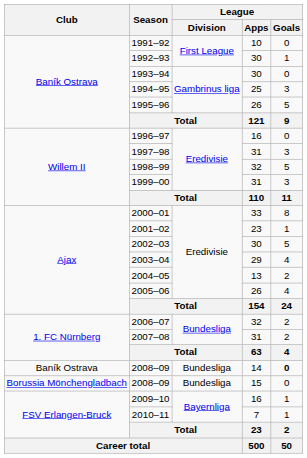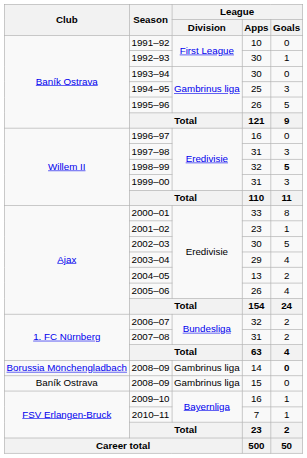 <table class="wikitable" style="text-align:center">
 <tr>
 <th rowspan="2">Club</th>
 <th rowspan="2">Season</th>
 <th colspan="3">League</th>
 </tr>
 <tr>
 <th>Division</th>
 <th>Apps</th>
 <th>Goals</th>
 </tr>
 <tr>
 <td rowspan="6"><a href='#'>Baník Ostrava</a></td>
 <td>1991–92</td>
 <td rowspan="2"><a href='#'>First League</a></td>
 <td>10</td>
 <td>0</td>
 </tr>
 <tr>
 <td>1992–93</td>
 <td>30</td>
 <td>1</td>
 </tr>
 <tr>
 <td>1993–94</td>
 <td rowspan="3"><a href='#'>Gambrinus liga</a></td>
 <td>30</td>
 <td>0</td>
 </tr>
 <tr>
 <td>1994–95</td>
 <td>25</td>
 <td>3</td>
 </tr>
 <tr>
 <td>1995–96</td>
 <td>26</td>
 <td>5</td>
 </tr>
 <tr>
 <th colspan="2">Total</th>
 <th>121</th>
 <th>9</th>
 </tr>
 <tr>
 <td rowspan="5"><a href='#'>Willem II</a></td>
 <td>1996–97</td>
 <td rowspan="4"><a href='#'>Eredivisie</a></td>
 <td>16</td>
 <td>0</td>
 </tr>
 <tr>
 <td>1997–98</td>
 <td>31</td>
 <td>3</td>
 </tr>
 <tr>
 <td>1998–99</td>
 <td>32</td>
-<td>5</td>
+<td><strong>5</strong></td>
 </tr>
 <tr>
 <td>1999–00</td>
 <td>31</td>
 <td>3</td>
 </tr>
 <tr>
 <th colspan="2">Total</th>
 <th>110</th>
 <th>11</th>
 </tr>
 <tr>
 <td rowspan="7"><a href='#'>Ajax</a></td>
 <td>2000–01</td>
 <td rowspan="6">Eredivisie</td>
 <td>33</td>
 <td>8</td>
 </tr>
 <tr>
 <td>2001–02</td>
 <td>23</td>
 <td>1</td>
 </tr>
 <tr>
 <td>2002–03</td>
 <td>30</td>
 <td>5</td>
 </tr>
 <tr>
 <td>2003–04</td>
 <td>29</td>
 <td>4</td>
 </tr>
 <tr>
 <td>2004–05</td>
 <td>13</td>
 <td>2</td>
 </tr>
 <tr>
 <td>2005–06</td>
 <td>26</td>
 <td>4</td>
 </tr>
 <tr>
 <th colspan="2">Total</th>
 <th>154</th>
 <th>24</th>
 </tr>
 <tr>
 <td rowspan="3"><a href='#'>1. FC Nürnberg</a></td>
 <td>2006–07</td>
 <td rowspan="2"><a href='#'>Bundesliga</a></td>
 <td>32</td>
 <td>2</td>
 </tr>
 <tr>
 <td>2007–08</td>
 <td>31</td>
 <td>2</td>
 </tr>
 <tr>
 <th colspan="2">Total</th>
 <th>63</th>
 <th>4</th>
 </tr>
 <tr>
-<td>Baník Ostrava</td>
+<td><a href='#'>Borussia Mönchengladbach</a></td>
 <td>2008–09</td>
-<td>Bundesliga</td>
+<td>Gambrinus liga</td>
 <td>14</td>
 <td><strong>0</strong></td>
 </tr>
 <tr>
-<td><a href='#'>Borussia Mönchengladbach</a></td>
+<td>Baník Ostrava</td>
 <td>2008–09</td>
-<td>Bundesliga</td>
+<td>Gambrinus liga</td>
 <td>15</td>
 <td>0</td>
 </tr>
 <tr>
 <td rowspan="3"><a href='#'>FSV Erlangen-Bruck</a></td>
 <td>2009–10</td>
 <td rowspan="2"><a href='#'>Bayernliga</a></td>
 <td>16</td>
 <td>1</td>
 </tr>
 <tr>
 <td>2010–11</td>
 <td>7</td>
 <td>1</td>
 </tr>
 <tr>
 <th colspan="2">Total</th>
 <th>23</th>
 <th>2</th>
 </tr>
 <tr>
 <th colspan="3">Career total</th>
 <th>500</th>
 <th>50</th>
 </tr>
 </table>
